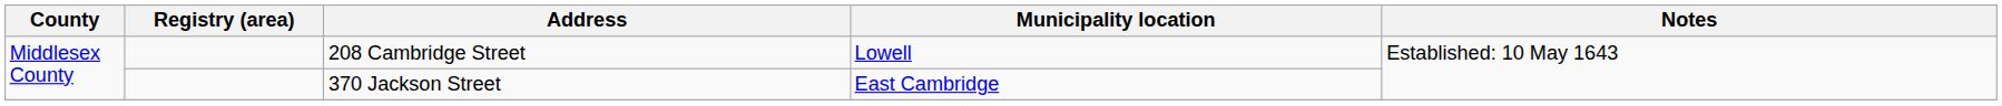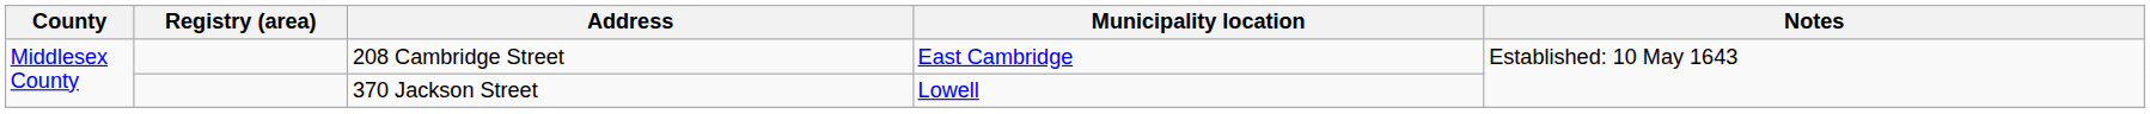 <table class="wikitable" width="100%">
 <tr>
 <th style="width:6%">County</th>
 <th style="width:10%">Registry (area)</th>
 <th>Address</th>
 <th>Municipality location</th>
 <th>Notes</th>
 </tr>
 <tr>
 <td rowspan="2" valign="top"><a href='#'>Middlesex County</a></td>
 <td><strong></strong></td>
 <td>208 Cambridge Street</td>
-<td><a href='#'>Lowell</a></td>
+<td><a href='#'>East Cambridge</a></td>
 <td rowspan="2" valign="top">Established: 10 May 1643</td>
 </tr>
 <tr>
 <td><strong></strong></td>
 <td>370 Jackson Street</td>
-<td><a href='#'>East Cambridge</a></td>
+<td><a href='#'>Lowell</a></td>
 </tr>
 <tr>
 </tr>
 </table>
